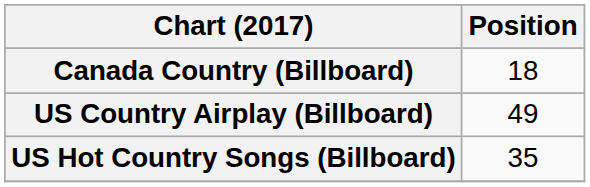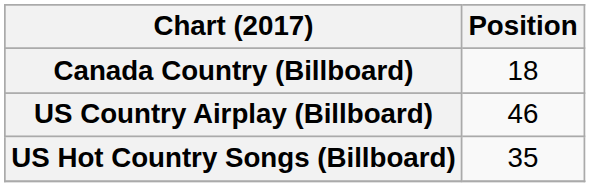 <table class="wikitable sortable plainrowheaders" style="text-align:center">
 <tr>
 <th scope="col">Chart (2017)</th>
 <th scope="col">Position</th>
 </tr>
 <tr>
 <th scope="row">Canada Country (Billboard)</th>
 <td>18</td>
 </tr>
 <tr>
 <th scope="row">US Country Airplay (Billboard)</th>
-<td>49</td>
+<td>46</td>
 </tr>
 <tr>
 <th scope="row">US Hot Country Songs (Billboard)</th>
 <td>35</td>
 </tr>
 <tr>
 </tr>
 </table>
